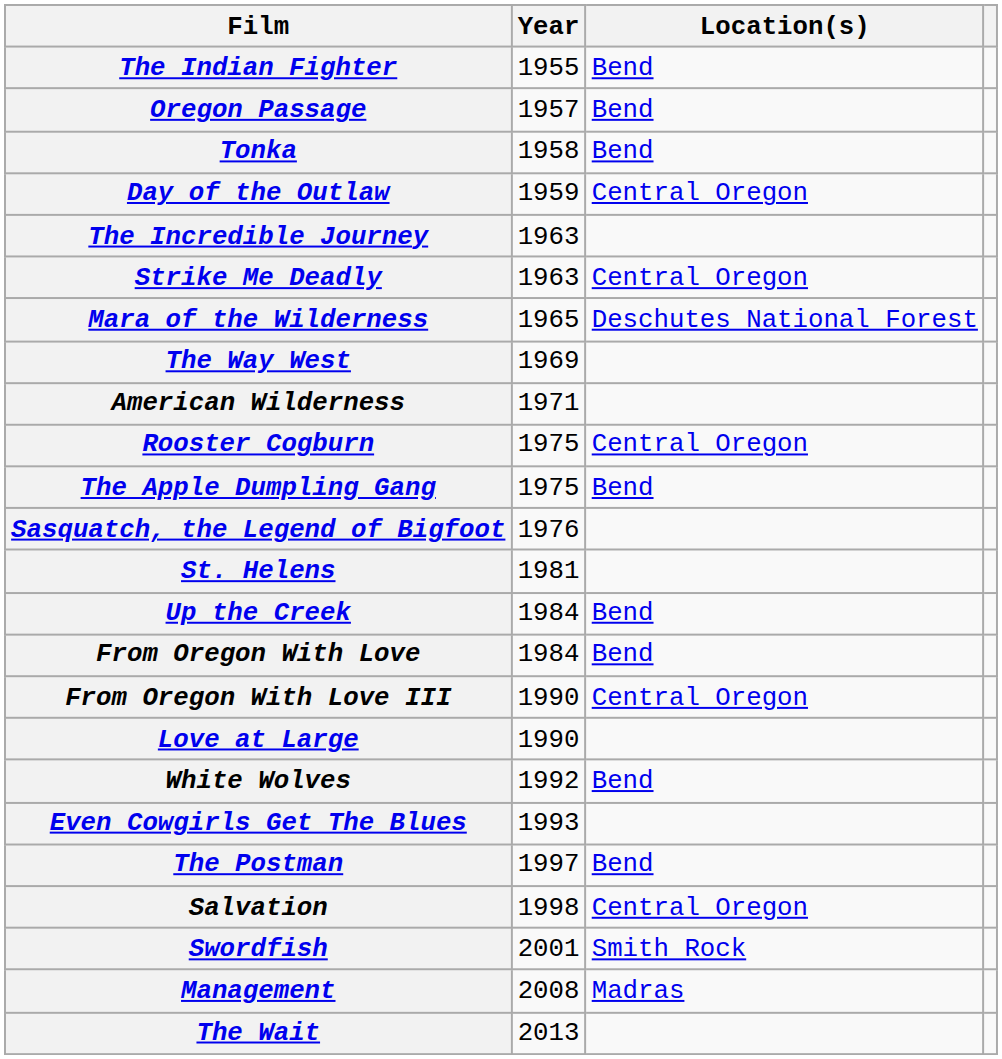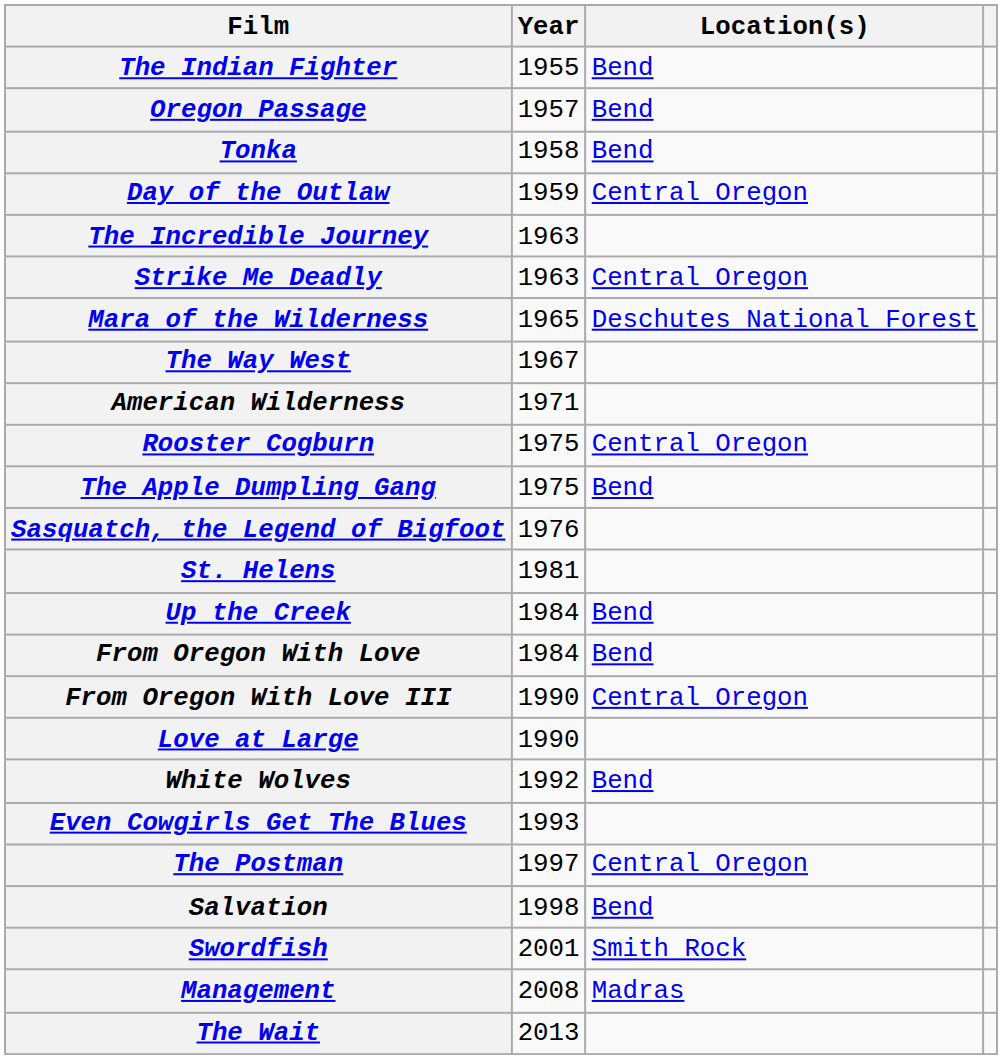 <table class="wikitable sortable plainrowheaders">
 <tr>
 <th>Film</th>
 <th>Year</th>
 <th class="unsortable">Location(s)</th>
 <th class="unsortable"></th>
 </tr>
 <tr>
 <th scope="row" data-sort-value="Indian Fighter"><em><a href='#'>The Indian Fighter</a></em></th>
 <td>1955</td>
 <td><a href='#'>Bend</a></td>
 <td style="text-align:center;"></td>
 </tr>
 <tr>
 <th scope="row"><em><a href='#'>Oregon Passage</a></em></th>
 <td>1957</td>
 <td><a href='#'>Bend</a></td>
 <td style="text-align:center;"></td>
 </tr>
 <tr>
 <th scope="row"><em><a href='#'>Tonka</a></em></th>
 <td>1958</td>
 <td><a href='#'>Bend</a></td>
 <td style="text-align:center;"></td>
 </tr>
 <tr>
 <th scope="row"><em><a href='#'>Day of the Outlaw</a></em></th>
 <td>1959</td>
 <td><a href='#'>Central Oregon</a></td>
 <td style="text-align:center;"></td>
 </tr>
 <tr>
 <th scope="row" data-sort-value="Incredible Journey"><em><a href='#'>The Incredible Journey</a></em></th>
 <td>1963</td>
 <td></td>
 <td style="text-align:center;"></td>
 </tr>
 <tr>
 <th scope="row"><em><a href='#'>Strike Me Deadly</a></em></th>
 <td>1963</td>
 <td><a href='#'>Central Oregon</a></td>
 <td style="text-align:center;"></td>
 </tr>
 <tr>
 <th scope="row"><em><a href='#'>Mara of the Wilderness</a></em></th>
 <td>1965</td>
 <td><a href='#'>Deschutes National Forest</a></td>
 <td style="text-align:center;"></td>
 </tr>
 <tr>
 <th scope="row" data-sort-value="Way West"><em><a href='#'>The Way West</a></em></th>
-<td>1969</td>
+<td>1967</td>
 <td></td>
 <td style="text-align:center;"></td>
 </tr>
 <tr>
 <th scope="row"><em>American Wilderness</em></th>
 <td>1971</td>
 <td></td>
 <td style="text-align:center;"></td>
 </tr>
 <tr>
 <th scope="row"><a href='#'><em>Rooster Cogburn</em></a></th>
 <td>1975</td>
 <td><a href='#'>Central Oregon</a></td>
 <td style="text-align:center;"></td>
 </tr>
 <tr>
 <th scope="row" data-sort-value="Apple Dumpling"><em><a href='#'>The Apple Dumpling Gang</a></em></th>
 <td>1975</td>
 <td><a href='#'>Bend</a></td>
 <td style="text-align:center;"></td>
 </tr>
 <tr>
 <th scope="row"><em><a href='#'>Sasquatch, the Legend of Bigfoot</a></em></th>
 <td>1976</td>
 <td></td>
 <td style="text-align:center;"></td>
 </tr>
 <tr>
 <th scope="row"><em><a href='#'>St. Helens</a></em></th>
 <td>1981</td>
 <td></td>
 <td style="text-align:center;"></td>
 </tr>
 <tr>
 <th scope="row"><em><a href='#'>Up the Creek</a></em></th>
 <td>1984</td>
 <td><a href='#'>Bend</a></td>
 <td style="text-align:center;"></td>
 </tr>
 <tr>
 <th scope="row"><em>From Oregon With Love</em></th>
 <td>1984</td>
 <td><a href='#'>Bend</a></td>
 <td style="text-align:center;"></td>
 </tr>
 <tr>
 <th scope="row"><em>From Oregon With Love III</em></th>
 <td>1990</td>
 <td><a href='#'>Central Oregon</a></td>
 <td style="text-align:center;"></td>
 </tr>
 <tr>
 <th scope="row"><em><a href='#'>Love at Large</a></em></th>
 <td>1990</td>
 <td></td>
 <td style="text-align:center;"></td>
 </tr>
 <tr>
 <th scope="row"><em>White Wolves</em></th>
 <td>1992</td>
 <td><a href='#'>Bend</a></td>
 <td style="text-align:center;"></td>
 </tr>
 <tr>
 <th scope="row"><em><a href='#'>Even Cowgirls Get The Blues</a></em></th>
 <td>1993</td>
 <td></td>
 <td style="text-align:center;"></td>
 </tr>
 <tr>
 <th scope="row" data-sort-value="Postman"><em><a href='#'>The Postman</a></em></th>
 <td>1997</td>
-<td><a href='#'>Bend</a></td>
+<td><a href='#'>Central Oregon</a></td>
 <td style="text-align:center;"></td>
 </tr>
 <tr>
 <th scope="row"><em>Salvation</em></th>
 <td>1998</td>
-<td><a href='#'>Central Oregon</a></td>
+<td><a href='#'>Bend</a></td>
 <td style="text-align:center;"></td>
 </tr>
 <tr>
 <th scope="row"><em><a href='#'>Swordfish</a></em></th>
 <td>2001</td>
 <td><a href='#'>Smith Rock</a></td>
 <td style="text-align:center;"></td>
 </tr>
 <tr>
 <th scope="row"><em> <a href='#'>Management</a></em></th>
 <td>2008</td>
 <td><a href='#'>Madras</a></td>
 <td style="text-align:center;"></td>
 </tr>
 <tr>
 <th scope="row" data-sort-value="Wait"><em><a href='#'>The Wait</a></em></th>
 <td>2013</td>
 <td></td>
 <td style="text-align:center;"></td>
 </tr>
 <tr>
 </tr>
 </table>
